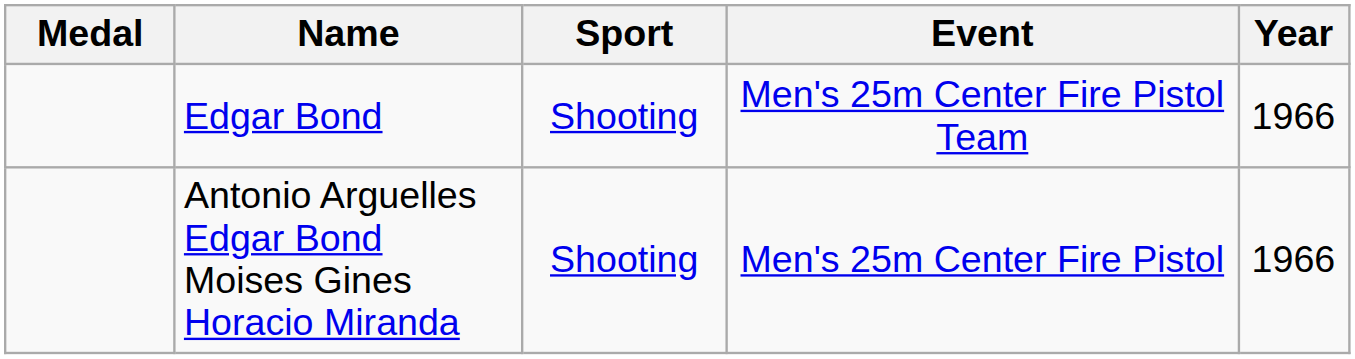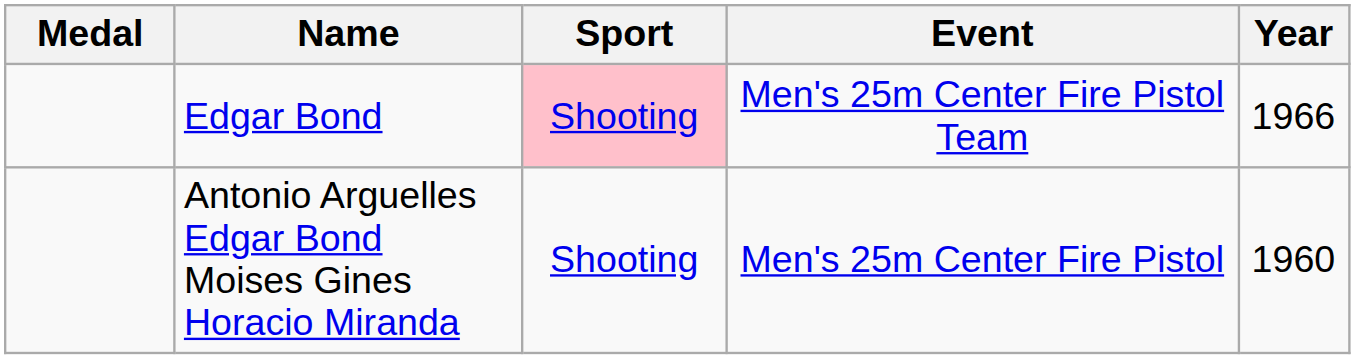 <table class="wikitable"  style="font-size:100%;  text-align:center;">
 <tr>
 <th width="65">Medal</th>
 <th width="140">Name</th>
 <th width="80">Sport</th>
 <th width="210">Event</th>
 <th width="40">Year</th>
 </tr>
 <tr>
 <td></td>
 <td align=left><a href='#'>Edgar Bond</a></td>
-<td><a href='#'>Shooting</a></td>
+<td style="background: pink;"><a href='#'>Shooting</a></td>
 <td><a href='#'>Men's 25m Center Fire Pistol Team</a></td>
 <td>1966</td>
 </tr>
 <tr>
 <td></td>
 <td align=left>Antonio Arguelles<br><a href='#'>Edgar Bond</a><br>Moises Gines<br><a href='#'>Horacio Miranda</a></td>
 <td><a href='#'>Shooting</a></td>
 <td><a href='#'>Men's 25m Center Fire Pistol</a></td>
-<td>1966</td>
+<td>1960</td>
 </tr>
 </table>
